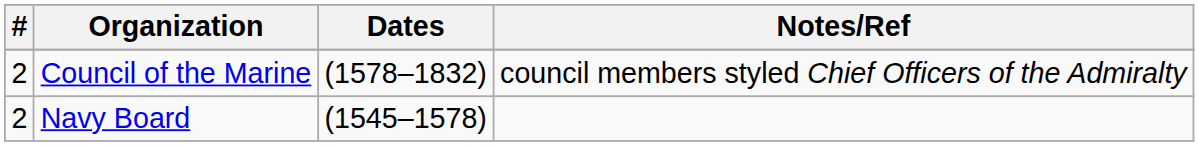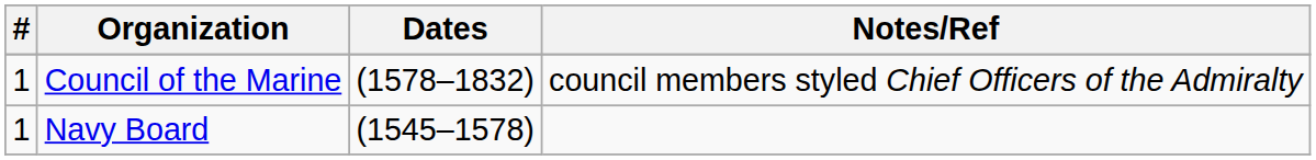 <table class="wikitable">
 <tr>
 <th>#</th>
 <th>Organization</th>
 <th>Dates</th>
 <th>Notes/Ref</th>
 </tr>
 <tr>
 </tr>
 <tr>
-<td>2</td>
+<td>1</td>
 <td><a href='#'>Council of the Marine</a></td>
 <td>(1578–1832)</td>
 <td>council members styled <em>Chief Officers of the Admiralty</em></td>
 </tr>
 <tr>
-<td>2</td>
+<td>1</td>
 <td><a href='#'>Navy Board</a></td>
 <td>(1545–1578)</td>
 <td></td>
 </tr>
 </table>
